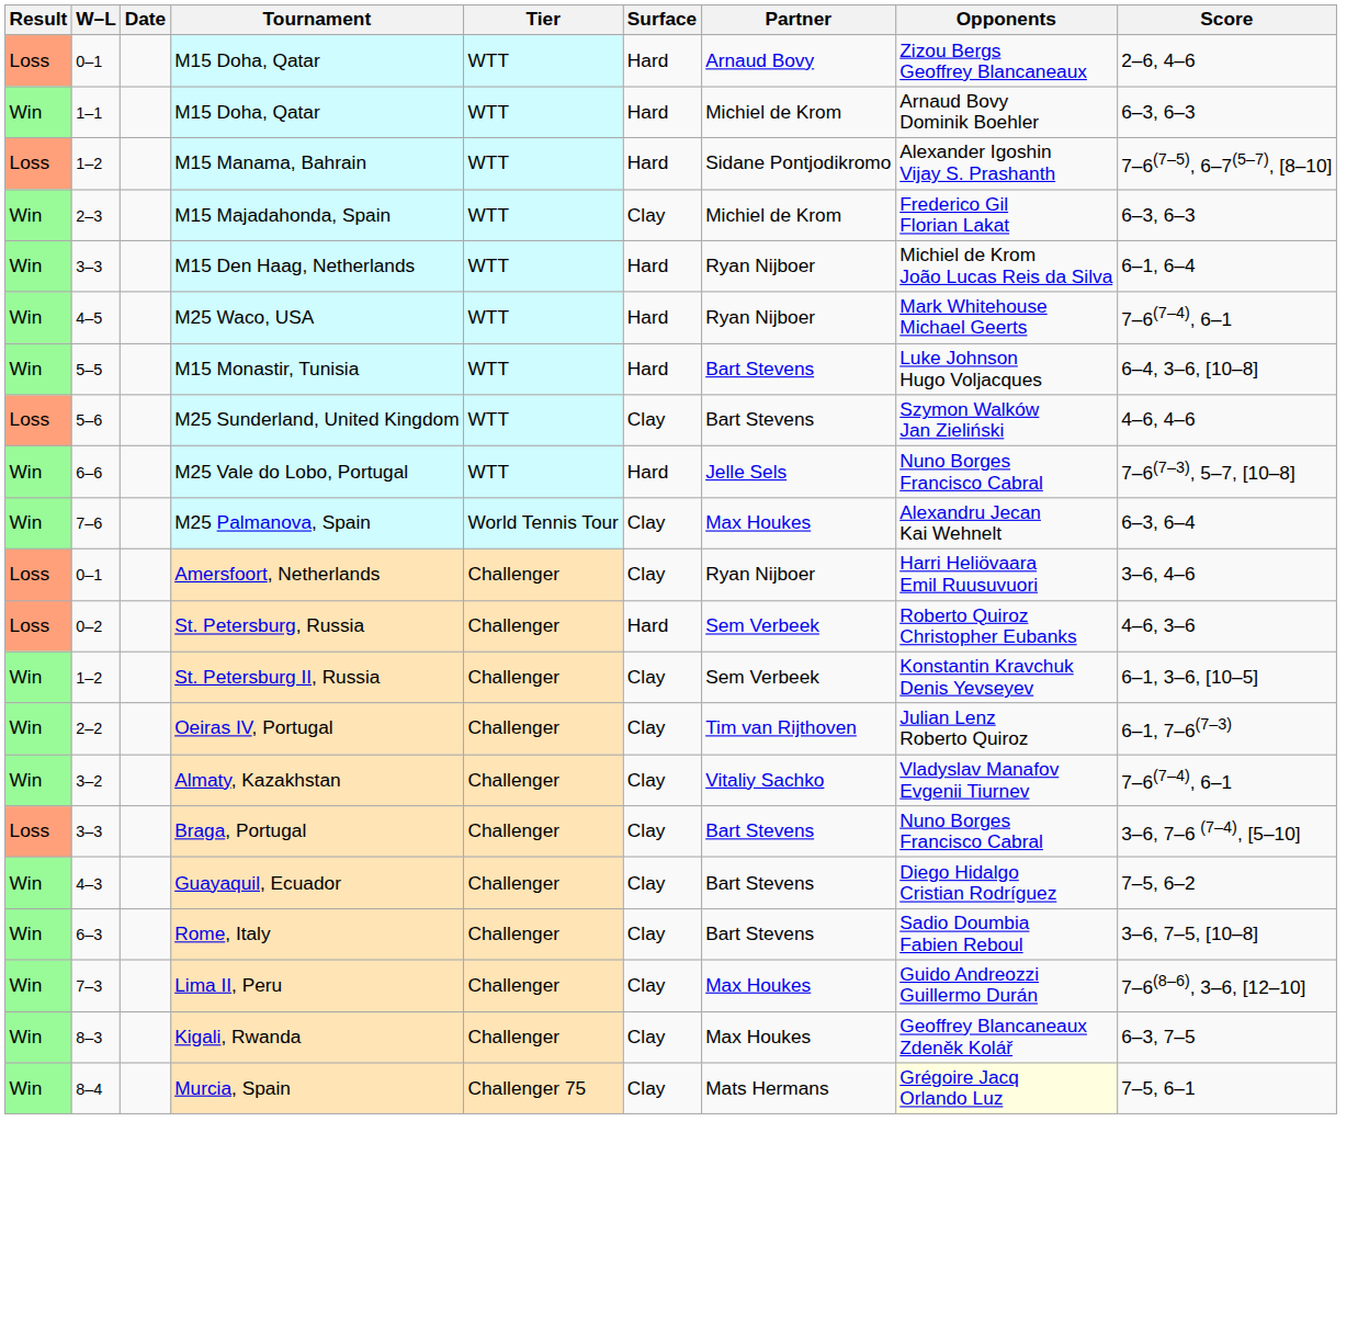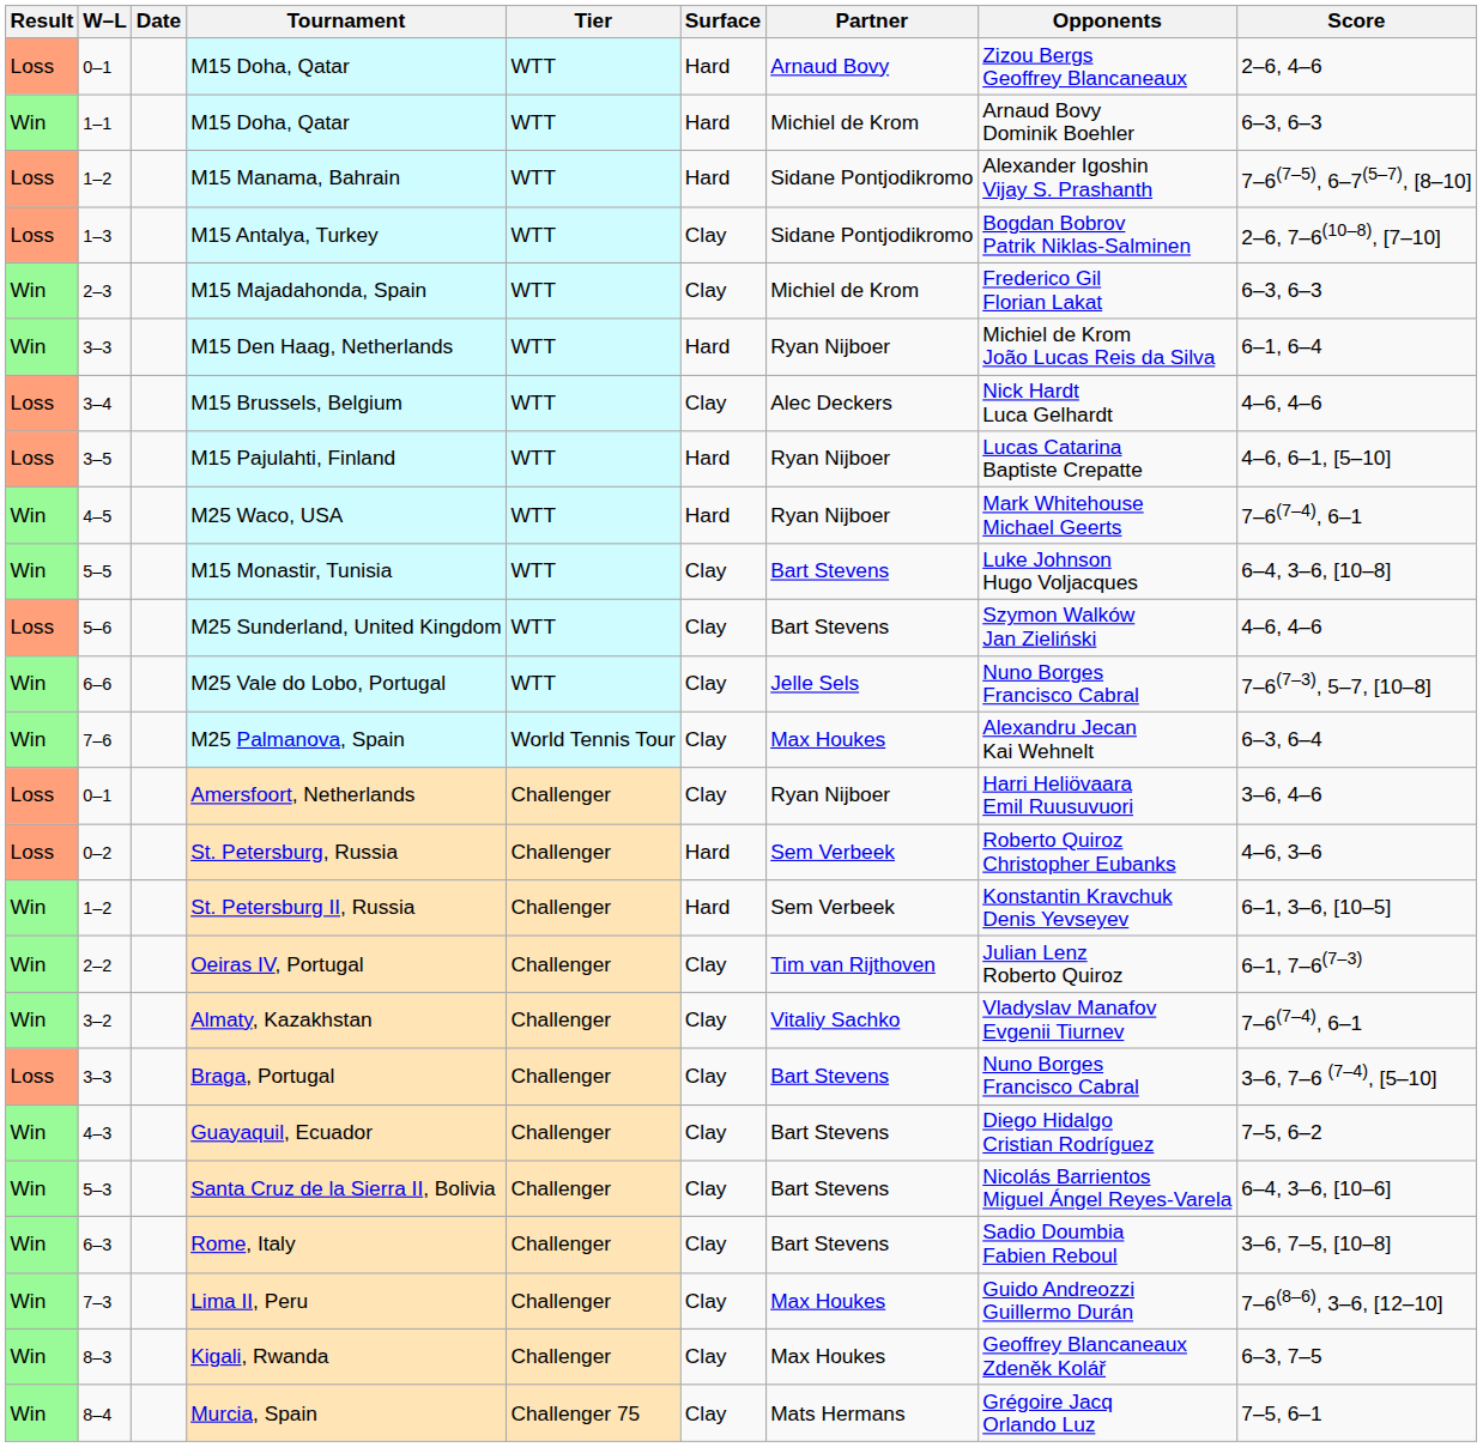 <table class="sortable wikitable nowrap">
 <tr>
 <th>Result</th>
 <th class="unsortable">W–L</th>
 <th>Date</th>
 <th>Tournament</th>
 <th>Tier</th>
 <th>Surface</th>
 <th>Partner</th>
 <th>Opponents</th>
 <th class="unsortable">Score</th>
 </tr>
 <tr>
 <td style="background:#ffa07a;">Loss</td>
 <td><small>0–1</small></td>
 <td></td>
 <td style="background:#cffcff;">M15 Doha, Qatar</td>
 <td style="background:#cffcff;">WTT</td>
 <td>Hard</td>
 <td> <a href='#'>Arnaud Bovy</a></td>
 <td> <a href='#'>Zizou Bergs</a> <br>  <a href='#'>Geoffrey Blancaneaux</a></td>
 <td>2–6, 4–6</td>
 </tr>
 <tr>
 <td style="background:#98fb98;">Win</td>
 <td><small>1–1</small></td>
 <td></td>
 <td style="background:#cffcff;">M15 Doha, Qatar</td>
 <td style="background:#cffcff;">WTT</td>
 <td>Hard</td>
 <td> Michiel de Krom</td>
 <td> Arnaud Bovy <br>  Dominik Boehler</td>
 <td>6–3, 6–3</td>
 </tr>
 <tr>
 <td style="background:#ffa07a;">Loss</td>
 <td><small>1–2</small></td>
 <td></td>
 <td style="background:#cffcff;">M15 Manama, Bahrain</td>
 <td style="background:#cffcff;">WTT</td>
 <td>Hard</td>
 <td> Sidane Pontjodikromo</td>
 <td> Alexander Igoshin <br>  <a href='#'>Vijay S. Prashanth</a></td>
 <td>7–6<sup>(7–5)</sup>, 6–7<sup>(5–7)</sup>, [8–10]</td>
 </tr>
 <tr>
+<td style="background:#ffa07a;">Loss</td>
+<td><small>1–3</small></td>
+<td></td>
+<td style="background:#cffcff;">M15 Antalya, Turkey</td>
+<td style="background:#cffcff;">WTT</td>
+<td>Clay</td>
+<td> Sidane Pontjodikromo</td>
+<td> <a href='#'>Bogdan Bobrov</a> <br>  <a href='#'>Patrik Niklas-Salminen</a></td>
+<td>2–6, 7–6<sup>(10–8)</sup>, [7–10]</td>
+</tr>
+<tr>
 <td style="background:#98fb98;">Win</td>
 <td><small>2–3</small></td>
 <td></td>
 <td style="background:#cffcff;">M15 Majadahonda, Spain</td>
 <td style="background:#cffcff;">WTT</td>
 <td>Clay</td>
 <td> Michiel de Krom</td>
 <td> <a href='#'>Frederico Gil</a> <br>  <a href='#'>Florian Lakat</a></td>
 <td>6–3, 6–3</td>
 </tr>
 <tr>
 <td style="background:#98fb98;">Win</td>
 <td><small>3–3</small></td>
 <td></td>
 <td style="background:#cffcff;">M15 Den Haag, Netherlands</td>
 <td style="background:#cffcff;">WTT</td>
 <td>Hard</td>
 <td> Ryan Nijboer</td>
 <td> Michiel de Krom <br>  <a href='#'>João Lucas Reis da Silva</a></td>
 <td>6–1, 6–4</td>
 </tr>
 <tr>
+<td style="background:#ffa07a;">Loss</td>
+<td><small>3–4</small></td>
+<td></td>
+<td style="background:#cffcff;">M15 Brussels, Belgium</td>
+<td style="background:#cffcff;">WTT</td>
+<td>Clay</td>
+<td> Alec Deckers</td>
+<td> <a href='#'>Nick Hardt</a> <br>  Luca Gelhardt</td>
+<td>4–6, 4–6</td>
+</tr>
+<tr>
+<td style="background:#ffa07a;">Loss</td>
+<td><small>3–5</small></td>
+<td></td>
+<td style="background:#cffcff;">M15 Pajulahti, Finland</td>
+<td style="background:#cffcff;">WTT</td>
+<td>Hard</td>
+<td> Ryan Nijboer</td>
+<td> <a href='#'>Lucas Catarina</a> <br>  Baptiste Crepatte</td>
+<td>4–6, 6–1, [5–10]</td>
+</tr>
+<tr>
 <td style="background:#98fb98;">Win</td>
 <td><small>4–5</small></td>
 <td></td>
 <td style="background:#cffcff;">M25 Waco, USA</td>
 <td style="background:#cffcff;">WTT</td>
 <td>Hard</td>
 <td> Ryan Nijboer</td>
 <td> <a href='#'>Mark Whitehouse</a> <br>  <a href='#'>Michael Geerts</a></td>
 <td>7–6<sup>(7–4)</sup>, 6–1</td>
 </tr>
 <tr>
 <td style="background:#98fb98;">Win</td>
 <td><small>5–5</small></td>
 <td></td>
 <td style="background:#cffcff;">M15 Monastir, Tunisia</td>
 <td style="background:#cffcff;">WTT</td>
-<td>Hard</td>
+<td>Clay</td>
 <td> <a href='#'>Bart Stevens</a></td>
 <td> <a href='#'>Luke Johnson</a> <br>  Hugo Voljacques</td>
 <td>6–4, 3–6, [10–8]</td>
 </tr>
 <tr>
 <td style="background:#ffa07a;">Loss</td>
 <td><small>5–6</small></td>
 <td></td>
 <td style="background:#cffcff;">M25 Sunderland, United Kingdom</td>
 <td style="background:#cffcff;">WTT</td>
 <td>Clay</td>
 <td> Bart Stevens</td>
 <td> <a href='#'>Szymon Walków</a> <br>  <a href='#'>Jan Zieliński</a></td>
 <td>4–6, 4–6</td>
 </tr>
 <tr>
 <td style="background:#98fb98;">Win</td>
 <td><small>6–6</small></td>
 <td></td>
 <td style="background:#cffcff;">M25 Vale do Lobo, Portugal</td>
 <td style="background:#cffcff;">WTT</td>
-<td>Hard</td>
+<td>Clay</td>
 <td> <a href='#'>Jelle Sels</a></td>
 <td> <a href='#'>Nuno Borges</a> <br>  <a href='#'>Francisco Cabral</a></td>
 <td>7–6<sup>(7–3)</sup>, 5–7, [10–8]</td>
 </tr>
 <tr>
 <td bgcolor=98FB98>Win</td>
 <td><small>7–6</small></td>
 <td></td>
 <td style="background:#cffcff;">M25 <a href='#'>Palmanova</a>, Spain</td>
 <td style="background:#cffcff;">World Tennis Tour</td>
 <td>Clay</td>
 <td> <a href='#'>Max Houkes</a></td>
 <td> <a href='#'>Alexandru Jecan</a> <br> Kai Wehnelt</td>
 <td>6–3, 6–4</td>
 </tr>
 <tr>
 <td style="background:#ffa07a;">Loss</td>
 <td><small>0–1</small></td>
 <td></td>
 <td style="background:moccasin;"><a href='#'>Amersfoort</a>, Netherlands</td>
 <td style="background:moccasin;">Challenger</td>
 <td>Clay</td>
 <td> Ryan Nijboer</td>
 <td> <a href='#'>Harri Heliövaara</a> <br>  <a href='#'>Emil Ruusuvuori</a></td>
 <td>3–6, 4–6</td>
 </tr>
 <tr>
 <td style="background:#ffa07a;">Loss</td>
 <td><small>0–2</small></td>
 <td></td>
 <td style="background:moccasin;"><a href='#'>St. Petersburg</a>, Russia</td>
 <td style="background:moccasin;">Challenger</td>
 <td>Hard</td>
 <td> <a href='#'>Sem Verbeek</a></td>
 <td> <a href='#'>Roberto Quiroz</a> <br>  <a href='#'>Christopher Eubanks</a></td>
 <td>4–6, 3–6</td>
 </tr>
 <tr>
 <td style="background:#98fb98;">Win</td>
 <td><small>1–2</small></td>
 <td></td>
 <td style="background:moccasin;"><a href='#'>St. Petersburg II</a>, Russia</td>
 <td style="background:moccasin;">Challenger</td>
-<td>Clay</td>
+<td>Hard</td>
 <td> Sem Verbeek</td>
 <td> <a href='#'>Konstantin Kravchuk</a><br> <a href='#'>Denis Yevseyev</a></td>
 <td>6–1, 3–6, [10–5]</td>
 </tr>
 <tr>
 <td style="background:#98fb98;">Win</td>
 <td><small>2–2</small></td>
 <td></td>
 <td style="background:moccasin;"><a href='#'>Oeiras IV</a>, Portugal</td>
 <td style="background:moccasin;">Challenger</td>
 <td>Clay</td>
 <td> <a href='#'>Tim van Rijthoven</a></td>
 <td> <a href='#'>Julian Lenz</a><br> Roberto Quiroz</td>
 <td>6–1, 7–6<sup>(7–3)</sup></td>
 </tr>
 <tr>
 <td style="background:#98fb98;">Win</td>
 <td><small>3–2</small></td>
 <td></td>
 <td style="background:moccasin;"><a href='#'>Almaty</a>, Kazakhstan</td>
 <td style="background:moccasin;">Challenger</td>
 <td>Clay</td>
 <td> <a href='#'>Vitaliy Sachko</a></td>
 <td> <a href='#'>Vladyslav Manafov</a><br> <a href='#'>Evgenii Tiurnev</a></td>
 <td>7–6<sup>(7–4)</sup>, 6–1</td>
 </tr>
 <tr>
 <td style="background:#ffa07a;">Loss</td>
 <td><small>3–3</small></td>
 <td></td>
 <td style="background:moccasin;"><a href='#'>Braga</a>, Portugal</td>
 <td style="background:moccasin;">Challenger</td>
 <td>Clay</td>
 <td> <a href='#'>Bart Stevens</a></td>
 <td> <a href='#'>Nuno Borges</a><br> <a href='#'>Francisco Cabral</a></td>
 <td>3–6, 7–6 <sup>(7–4)</sup>, [5–10]</td>
 </tr>
 <tr>
 <td style="background:#98fb98;">Win</td>
 <td><small>4–3</small></td>
 <td></td>
 <td style="background:moccasin;"><a href='#'>Guayaquil</a>, Ecuador</td>
 <td style="background:moccasin;">Challenger</td>
 <td>Clay</td>
 <td> Bart Stevens</td>
 <td> <a href='#'>Diego Hidalgo</a><br> <a href='#'>Cristian Rodríguez</a></td>
 <td>7–5, 6–2</td>
 </tr>
 <tr>
 <td style="background:#98fb98;">Win</td>
+<td><small>5–3</small></td>
+<td></td>
+<td style="background:moccasin;"><a href='#'>Santa Cruz de la Sierra II</a>, Bolivia</td>
+<td style="background:moccasin;">Challenger</td>
+<td>Clay</td>
+<td> Bart Stevens</td>
+<td> <a href='#'>Nicolás Barrientos</a><br> <a href='#'>Miguel Ángel Reyes-Varela</a></td>
+<td>6–4, 3–6, [10–6]</td>
+</tr>
+<tr>
+<td style="background:#98fb98;">Win</td>
 <td><small>6–3</small></td>
 <td></td>
 <td style="background:moccasin;"><a href='#'>Rome</a>, Italy</td>
 <td style="background:moccasin;">Challenger</td>
 <td>Clay</td>
 <td> Bart Stevens</td>
 <td> <a href='#'>Sadio Doumbia</a><br> <a href='#'>Fabien Reboul</a></td>
 <td>3–6, 7–5, [10–8]</td>
 </tr>
 <tr>
 <td style="background:#98fb98;">Win</td>
 <td><small>7–3</small></td>
 <td></td>
 <td style="background:moccasin;"><a href='#'>Lima II</a>, Peru</td>
 <td style="background:moccasin;">Challenger</td>
 <td>Clay</td>
 <td> <a href='#'>Max Houkes</a></td>
 <td> <a href='#'>Guido Andreozzi</a><br> <a href='#'>Guillermo Durán</a></td>
 <td>7–6<sup>(8–6)</sup>, 3–6, [12–10]</td>
 </tr>
 <tr>
 <td bgcolor=98FB98>Win</td>
 <td><small>8–3</small></td>
 <td><a href='#'></a></td>
 <td style="background:moccasin;"><a href='#'>Kigali</a>, Rwanda</td>
 <td style="background:moccasin;">Challenger</td>
 <td>Clay</td>
 <td> Max Houkes</td>
 <td> <a href='#'>Geoffrey Blancaneaux</a><br> <a href='#'>Zdeněk Kolář</a></td>
 <td>6–3, 7–5</td>
 </tr>
 <tr>
 <td bgcolor=98FB98>Win</td>
 <td><small>8–4</small></td>
 <td><a href='#'></a></td>
 <td style="background:moccasin"><a href='#'>Murcia</a>, Spain</td>
 <td style="background:moccasin;">Challenger 75</td>
 <td>Clay</td>
 <td> Mats Hermans</td>
-<td style="background: lightyellow;"> <a href='#'>Grégoire Jacq</a><br>  <a href='#'>Orlando Luz</a></td>
+<td> <a href='#'>Grégoire Jacq</a><br>  <a href='#'>Orlando Luz</a></td>
 <td>7–5, 6–1</td>
 </tr>
 </table>
